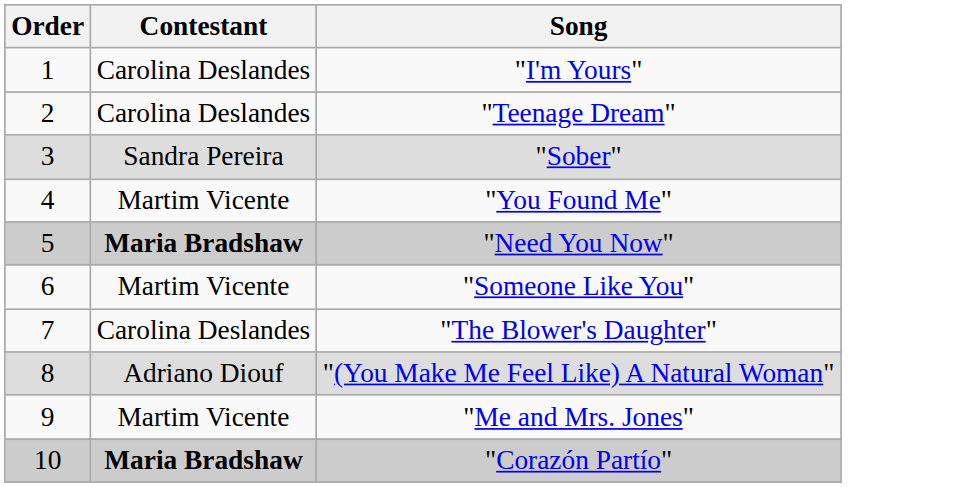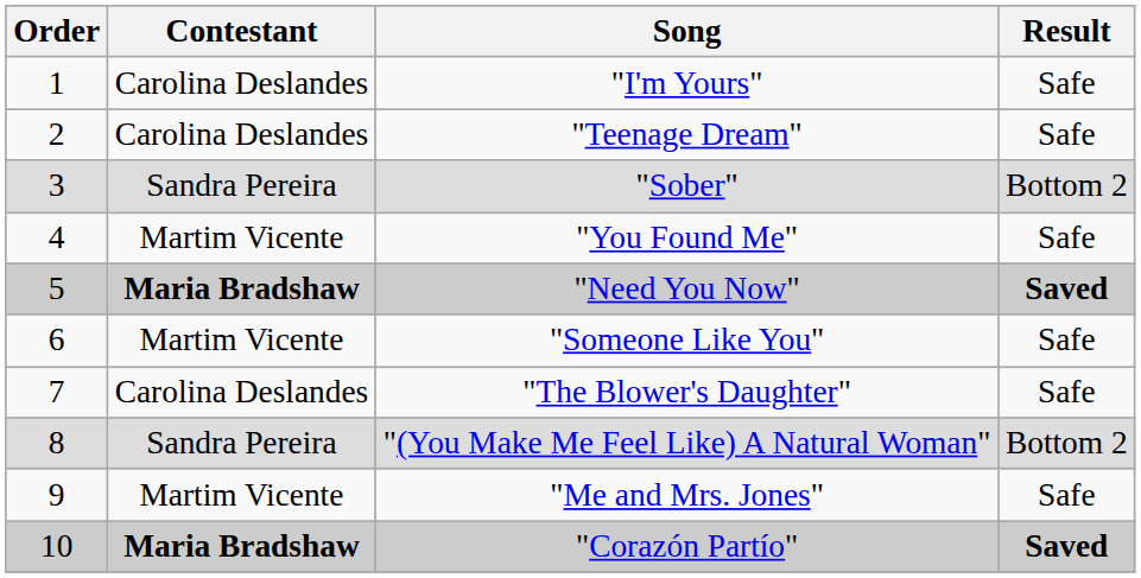 <table class="wikitable plainrowheaders" style="text-align:center;">
 <tr>
 <th>Order</th>
 <th>Contestant</th>
 <th>Song</th>
+<th>Result</th>
 </tr>
 <tr>
 <td>1</td>
 <td>Carolina Deslandes</td>
 <td>"<a href='#'>I'm Yours</a>"</td>
+<td>Safe</td>
 </tr>
 <tr>
 <td>2</td>
 <td>Carolina Deslandes</td>
 <td>"<a href='#'>Teenage Dream</a>"</td>
+<td>Safe</td>
 </tr>
 <tr style="background:#ddd;">
 <td>3</td>
 <td>Sandra Pereira</td>
 <td>"<a href='#'>Sober</a>"</td>
+<td>Bottom 2</td>
 </tr>
 <tr>
 <td>4</td>
 <td>Martim Vicente</td>
 <td>"<a href='#'>You Found Me</a>"</td>
+<td>Safe</td>
 </tr>
 <tr style="background:#ccc;">
 <td>5</td>
 <td><strong>Maria Bradshaw</strong></td>
 <td>"<a href='#'>Need You Now</a>"</td>
+<td><strong>Saved</strong></td>
 </tr>
 <tr>
 <td>6</td>
 <td>Martim Vicente</td>
 <td>"<a href='#'>Someone Like You</a>"</td>
+<td>Safe</td>
 </tr>
 <tr>
 <td>7</td>
 <td>Carolina Deslandes</td>
 <td>"<a href='#'>The Blower's Daughter</a>"</td>
+<td>Safe</td>
 </tr>
 <tr style="background:#ddd;">
 <td>8</td>
-<td>Adriano Diouf</td>
+<td>Sandra Pereira</td>
 <td>"<a href='#'>(You Make Me Feel Like) A Natural Woman</a>"</td>
+<td>Bottom 2</td>
 </tr>
 <tr>
 <td>9</td>
 <td>Martim Vicente</td>
 <td>"<a href='#'>Me and Mrs. Jones</a>"</td>
+<td>Safe</td>
 </tr>
 <tr style="background:#ccc;">
 <td>10</td>
 <td><strong>Maria Bradshaw</strong></td>
 <td>"<a href='#'>Corazón Partío</a>"</td>
+<td><strong>Saved</strong></td>
 </tr>
 </table>
